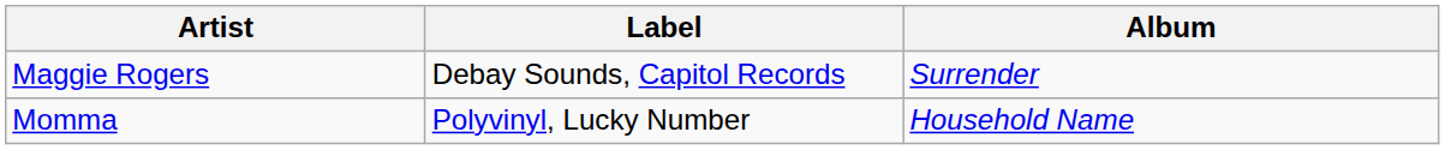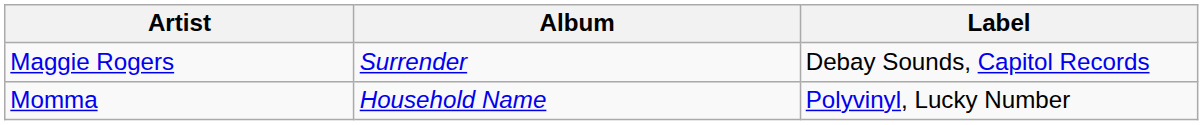 <table class="wikitable">
 <tr>
 <th scope="col" style="width:14em;">Artist</th>
+<th scope="col" style="width:18em;">Album</th>
 <th scope="col" style="width:16em;">Label</th>
-<th scope="col" style="width:18em;">Album</th>
 </tr>
 <tr>
 <td><a href='#'>Maggie Rogers</a></td>
+<td><em><a href='#'>Surrender</a></em></td>
 <td>Debay Sounds, <a href='#'>Capitol Records</a></td>
-<td><em><a href='#'>Surrender</a></em></td>
 </tr>
 <tr>
 <td><a href='#'>Momma</a></td>
+<td><a href='#'><em>Household Name</em></a></td>
 <td><a href='#'>Polyvinyl</a>, Lucky Number</td>
-<td><a href='#'><em>Household Name</em></a></td>
 </tr>
 </table>
